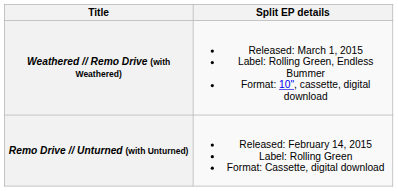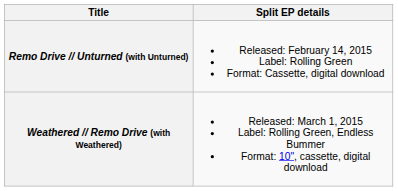 <table class="wikitable plainrowheaders" style="text-align:center;">
 <tr>
 <th scope="col">Title</th>
 <th scope="col">Split EP details</th>
 </tr>
 <tr>
+<th scope="row"><em>Remo Drive // Unturned</em> <small>(with Unturned)</small></th>
+<td><br><ul><li>Released: February 14, 2015</li><li>Label: Rolling Green</li><li>Format: Cassette, digital download</li></ul></td>
+</tr>
+<tr>
 <th scope="row"><em>Weathered // Remo Drive</em> <small>(with Weathered)</small></th>
 <td><br><ul><li>Released: March 1, 2015</li><li>Label: Rolling Green, Endless Bummer</li><li>Format: <a href='#'>10"</a>, cassette, digital download</li></ul></td>
 </tr>
-<tr>
-<th scope="row"><em>Remo Drive // Unturned</em> <small>(with Unturned)</small></th>
-<td><br><ul><li>Released: February 14, 2015</li><li>Label: Rolling Green</li><li>Format: Cassette, digital download</li></ul></td>
-</tr>
 </table>
